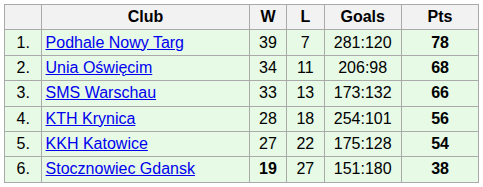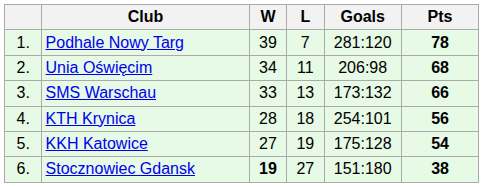 <table class="wikitable">
 <tr>
 <th width="30"></th>
 <th width="200">Club</th>
 <th width="30">W</th>
 <th width="30">L</th>
 <th width="70">Goals</th>
 <th width="70">Pts</th>
 </tr>
 <tr bgcolor="#e6fae6" align="center">
 <td>1.</td>
 <td align="left"><a href='#'>Podhale Nowy Targ</a></td>
 <td>39</td>
 <td>7</td>
 <td>281:120</td>
 <td><strong>78</strong></td>
 </tr>
 <tr bgcolor="#e6fae6" align="center">
 <td>2.</td>
 <td align="left"><a href='#'>Unia Oświęcim</a></td>
 <td>34</td>
 <td>11</td>
 <td>206:98</td>
 <td><strong>68</strong></td>
 </tr>
 <tr bgcolor="#e6fae6" align="center">
 <td>3.</td>
 <td align="left"><a href='#'>SMS Warschau</a></td>
 <td>33</td>
 <td>13</td>
 <td>173:132</td>
 <td><strong>66</strong></td>
 </tr>
 <tr bgcolor="#e6fae6" align="center">
 <td>4.</td>
 <td align="left"><a href='#'>KTH Krynica</a></td>
 <td>28</td>
 <td>18</td>
 <td>254:101</td>
 <td><strong>56</strong></td>
 </tr>
 <tr bgcolor="#e6fae6" align="center">
 <td>5.</td>
 <td align="left"><a href='#'>KKH Katowice</a></td>
 <td>27</td>
-<td>22</td>
+<td>19</td>
 <td>175:128</td>
 <td><strong>54</strong></td>
 </tr>
 <tr bgcolor="#e6fae6" align="center">
 <td>6.</td>
 <td align="left"><a href='#'>Stocznowiec Gdansk</a></td>
 <td><strong>19</strong></td>
 <td>27</td>
 <td>151:180</td>
 <td><strong>38</strong></td>
 </tr>
 </table>
